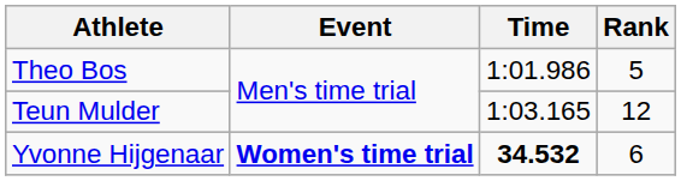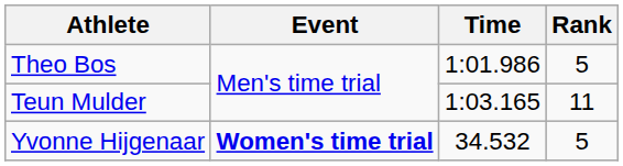 <table class=wikitable style="font-size:90%">
 <tr>
 <th>Athlete</th>
 <th>Event</th>
 <th>Time</th>
 <th>Rank</th>
 </tr>
 <tr align=center>
 <td align=left><a href='#'>Theo Bos</a></td>
 <td align=left rowspan=2><a href='#'>Men's time trial</a></td>
 <td>1:01.986</td>
 <td>5</td>
 </tr>
 <tr align=center>
 <td align=left><a href='#'>Teun Mulder</a></td>
 <td>1:03.165</td>
-<td>12</td>
+<td>11</td>
 </tr>
 <tr align=center>
 <td align=left><a href='#'>Yvonne Hijgenaar</a></td>
 <td align=left><strong><a href='#'>Women's time trial</a></strong></td>
-<td><strong>34.532</strong></td>
-<td>6</td>
+<td>34.532</td>
+<td>5</td>
 </tr>
 </table>
